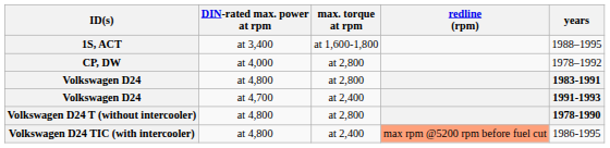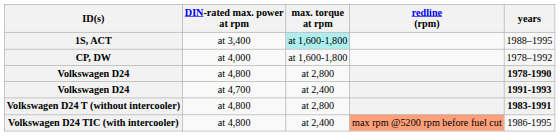 <table class="wikitable" style="text-align: center; font-size: 98%;">
 <tr>
 <th>ID(s)</th>
 <th><a href='#'>DIN</a>-rated max. power<br>at rpm</th>
 <th>max. torque<br>at rpm</th>
 <th><a href='#'>redline</a><br>(rpm)</th>
 <th>years</th>
 </tr>
 <tr>
 <th>1S, ACT</th>
 <td> at 3,400</td>
-<td> at 1,600-1,800</td>
+<td style="background: paleturquoise;"> at 1,600-1,800</td>
 <td></td>
 <td>1988–1995</td>
 </tr>
 <tr>
 <th>CP, DW</th>
 <td> at 4,000</td>
-<td> at 2,800</td>
+<td> at 1,600-1,800</td>
 <td></td>
 <td>1978–1992</td>
 </tr>
 <tr>
 <th>Volkswagen D24</th>
 <td> at 4,800</td>
 <td> at 2,800</td>
 <th></th>
-<th>1983-1991</th>
+<th>1978-1990</th>
 </tr>
 <tr>
 <th>Volkswagen D24</th>
 <td> at 4,700</td>
 <td> at 2,400</td>
 <th></th>
 <th>1991-1993</th>
 </tr>
 <tr>
 <th>Volkswagen D24 T (without intercooler)</th>
 <td> at 4,800</td>
 <td> at 2,800</td>
 <th></th>
-<th>1978-1990</th>
+<th>1983-1991</th>
 </tr>
 <tr>
 <th>Volkswagen D24 TIC (with intercooler)</th>
 <td> at 4,800</td>
 <td> at 2,400</td>
 <td style="background: lightsalmon;">max rpm @5200 rpm before fuel cut</td>
 <td>1986-1995</td>
 </tr>
 </table>
